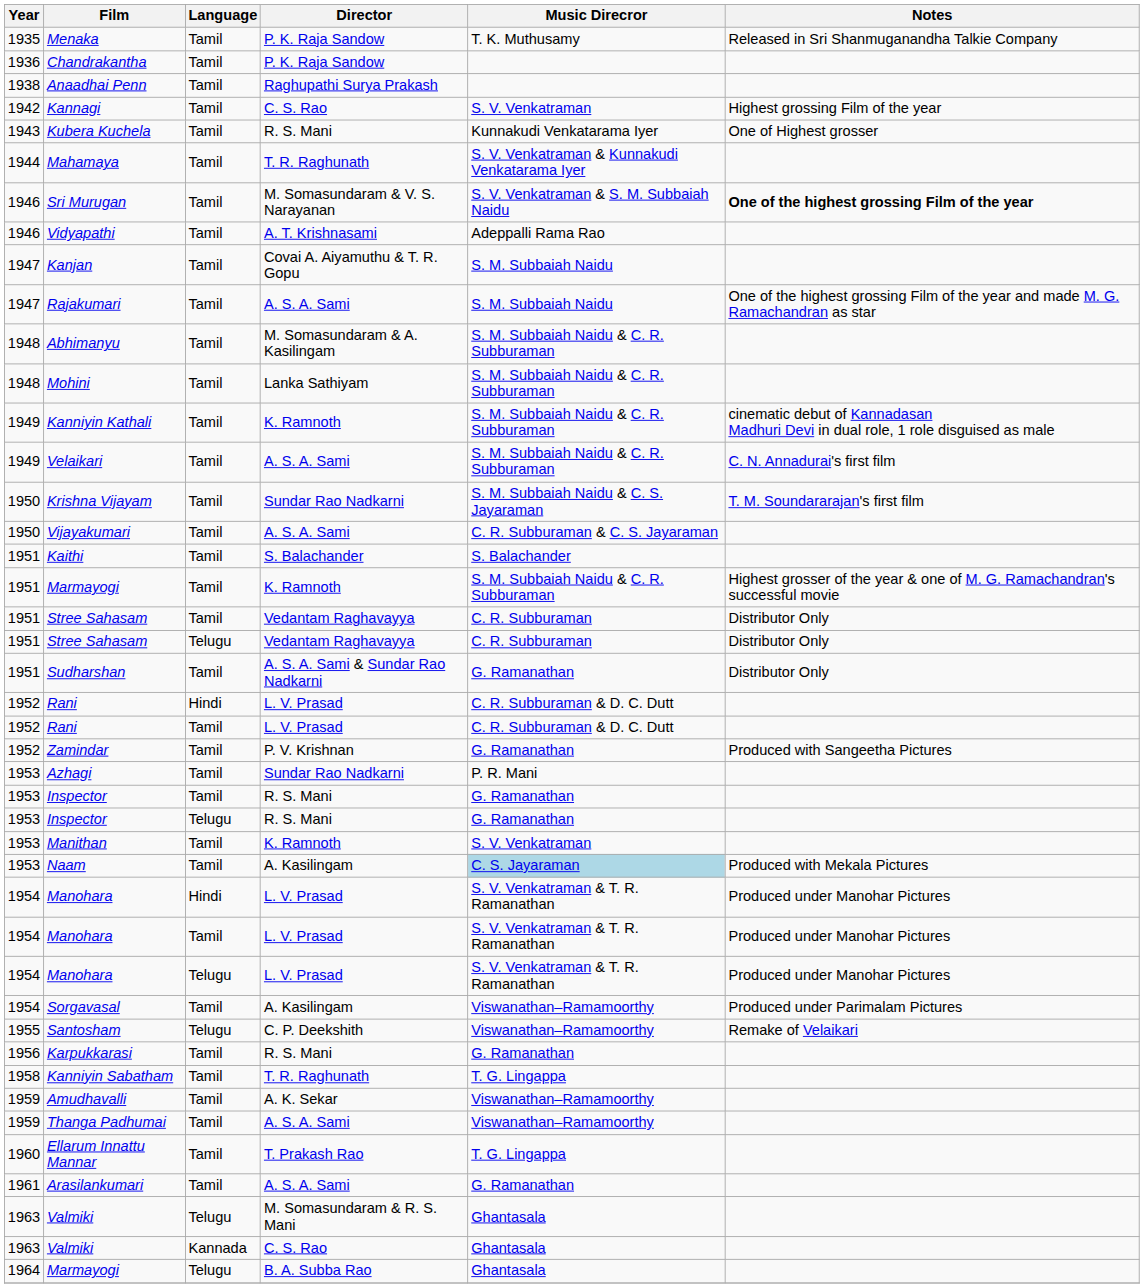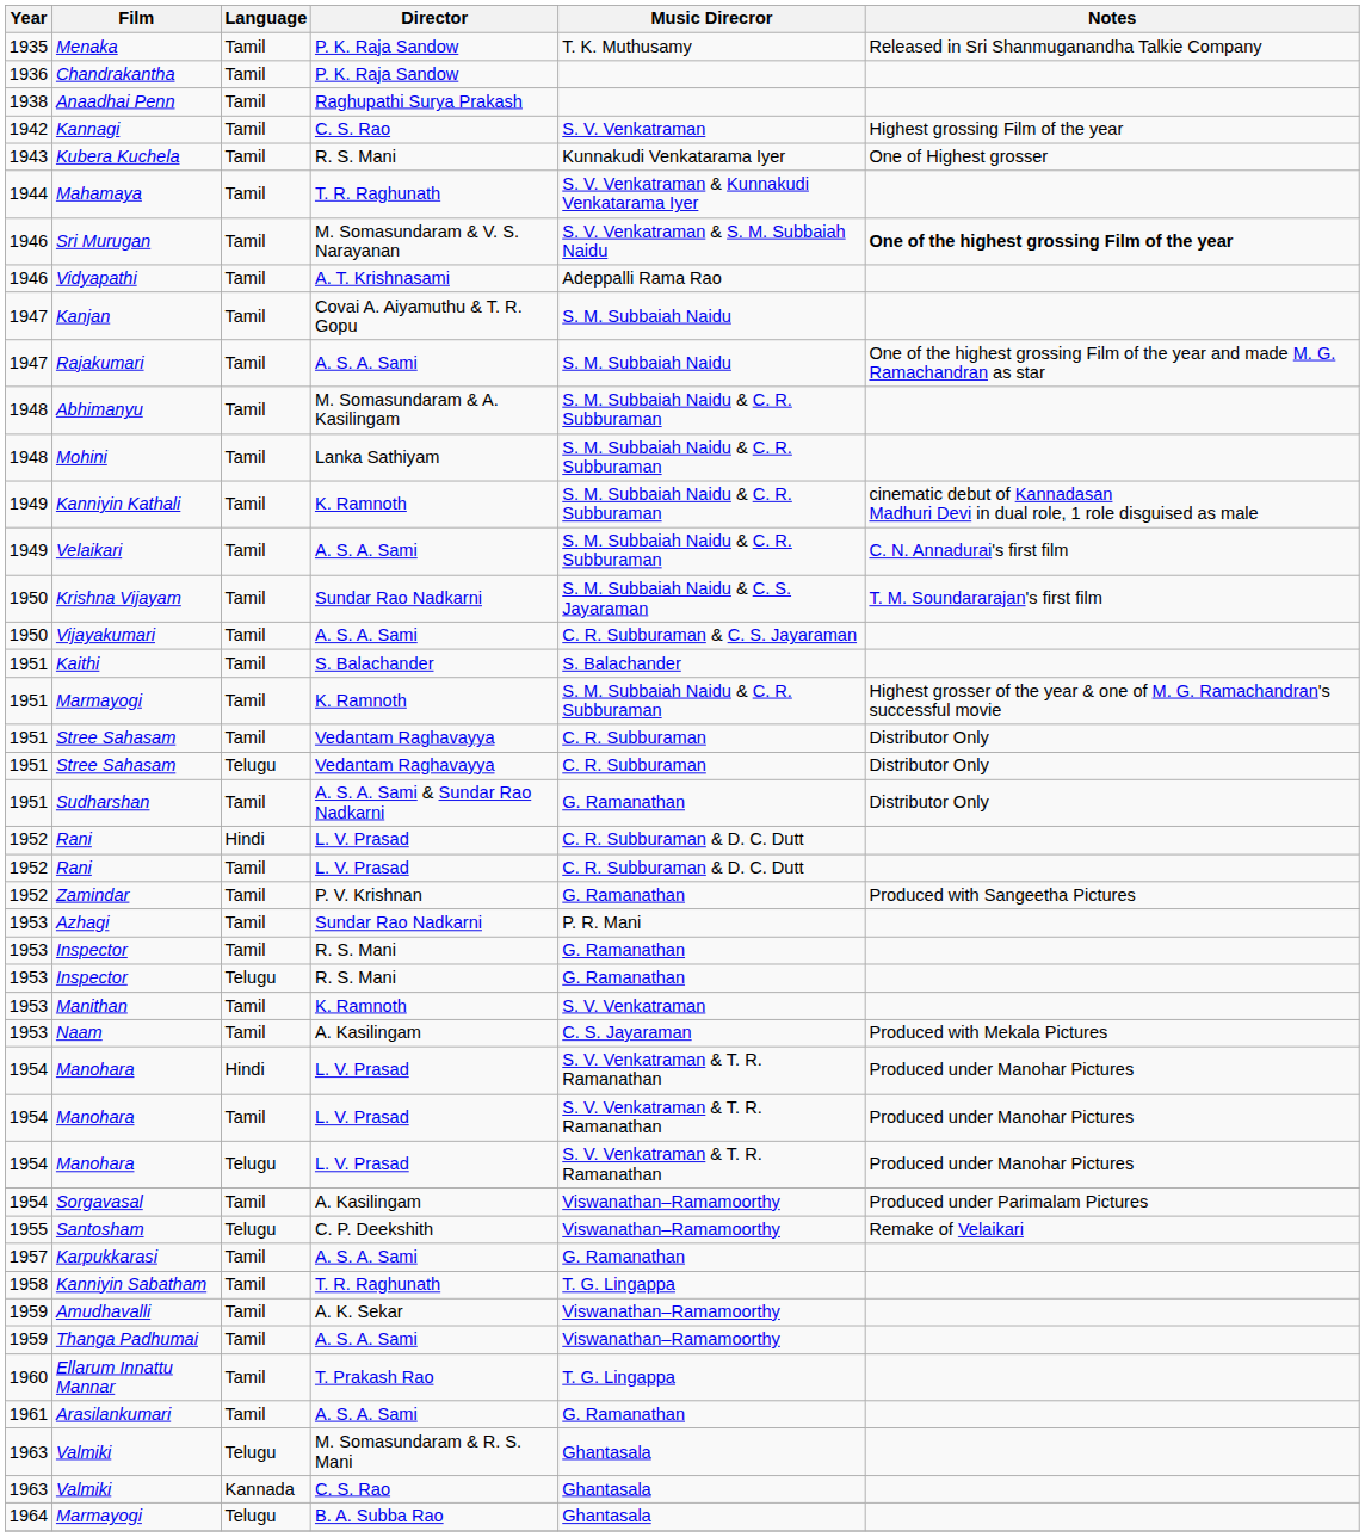 <table class="wikitable">
 <tr>
 <th>Year</th>
 <th>Film</th>
 <th>Language</th>
 <th>Director</th>
 <th>Music Direcror</th>
 <th>Notes</th>
 </tr>
 <tr>
 <td>1935</td>
 <td><em><a href='#'>Menaka</a></em></td>
 <td>Tamil</td>
 <td><a href='#'>P. K. Raja Sandow</a></td>
 <td>T. K. Muthusamy</td>
 <td>Released in Sri Shanmuganandha Talkie Company</td>
 </tr>
 <tr>
 <td>1936</td>
 <td><em><a href='#'>Chandrakantha</a></em></td>
 <td>Tamil</td>
 <td><a href='#'>P. K. Raja Sandow</a></td>
 <td></td>
 <td></td>
 </tr>
 <tr>
 <td>1938</td>
 <td><em><a href='#'>Anaadhai Penn</a></em></td>
 <td>Tamil</td>
 <td><a href='#'>Raghupathi Surya Prakash</a></td>
 <td></td>
 <td></td>
 </tr>
 <tr>
 <td>1942</td>
 <td><em><a href='#'>Kannagi</a></em></td>
 <td>Tamil</td>
 <td><a href='#'>C. S. Rao</a></td>
 <td><a href='#'>S. V. Venkatraman</a></td>
 <td>Highest grossing Film of the year</td>
 </tr>
 <tr>
 <td>1943</td>
 <td><em><a href='#'>Kubera Kuchela</a></em></td>
 <td>Tamil</td>
 <td>R. S. Mani</td>
 <td>Kunnakudi Venkatarama Iyer</td>
 <td>One of Highest grosser</td>
 </tr>
 <tr>
 <td>1944</td>
 <td><em><a href='#'>Mahamaya</a></em></td>
 <td>Tamil</td>
 <td><a href='#'>T. R. Raghunath</a></td>
 <td><a href='#'>S. V. Venkatraman</a> & <a href='#'>Kunnakudi Venkatarama Iyer</a></td>
 <td></td>
 </tr>
 <tr>
 <td>1946</td>
 <td><em><a href='#'>Sri Murugan</a></em></td>
 <td>Tamil</td>
 <td>M. Somasundaram & V. S. Narayanan</td>
 <td><a href='#'>S. V. Venkatraman</a> & <a href='#'>S. M. Subbaiah Naidu</a></td>
 <td><strong>One of the highest grossing Film of the year</strong></td>
 </tr>
 <tr>
 <td>1946</td>
 <td><em><a href='#'>Vidyapathi</a></em></td>
 <td>Tamil</td>
 <td><a href='#'>A. T. Krishnasami</a></td>
 <td>Adeppalli Rama Rao</td>
 <td></td>
 </tr>
 <tr>
 <td>1947</td>
 <td><em><a href='#'>Kanjan</a></em></td>
 <td>Tamil</td>
 <td>Covai A. Aiyamuthu & T. R. Gopu</td>
 <td><a href='#'>S. M. Subbaiah Naidu</a></td>
 <td></td>
 </tr>
 <tr>
 <td>1947</td>
 <td><em><a href='#'>Rajakumari</a></em></td>
 <td>Tamil</td>
 <td><a href='#'>A. S. A. Sami</a></td>
 <td><a href='#'>S. M. Subbaiah Naidu</a></td>
 <td>One of the highest grossing Film of the year and made <a href='#'>M. G. Ramachandran</a> as star</td>
 </tr>
 <tr>
 <td>1948</td>
 <td><em><a href='#'>Abhimanyu</a></em></td>
 <td>Tamil</td>
 <td>M. Somasundaram & A. Kasilingam</td>
 <td><a href='#'>S. M. Subbaiah Naidu</a> & <a href='#'>C. R. Subburaman</a></td>
 <td></td>
 </tr>
 <tr>
 <td>1948</td>
 <td><em><a href='#'>Mohini</a></em></td>
 <td>Tamil</td>
 <td>Lanka Sathiyam</td>
 <td><a href='#'>S. M. Subbaiah Naidu</a> & <a href='#'>C. R. Subburaman</a></td>
 <td></td>
 </tr>
 <tr>
 <td>1949</td>
 <td><em><a href='#'>Kanniyin Kathali</a></em></td>
 <td>Tamil</td>
 <td><a href='#'>K. Ramnoth</a></td>
 <td><a href='#'>S. M. Subbaiah Naidu</a> & <a href='#'>C. R. Subburaman</a></td>
 <td>cinematic debut of <a href='#'>Kannadasan</a><br><a href='#'>Madhuri Devi</a> in dual role, 1 role disguised as male</td>
 </tr>
 <tr>
 <td>1949</td>
 <td><em><a href='#'>Velaikari</a></em></td>
 <td>Tamil</td>
 <td><a href='#'>A. S. A. Sami</a></td>
 <td><a href='#'>S. M. Subbaiah Naidu</a> & <a href='#'>C. R. Subburaman</a></td>
 <td><a href='#'>C. N. Annadurai</a>'s first film</td>
 </tr>
 <tr>
 <td>1950</td>
 <td><em><a href='#'>Krishna Vijayam</a></em></td>
 <td>Tamil</td>
 <td><a href='#'>Sundar Rao Nadkarni</a></td>
 <td><a href='#'>S. M. Subbaiah Naidu</a> & <a href='#'>C. S. Jayaraman</a></td>
 <td><a href='#'>T. M. Soundararajan</a>'s first film</td>
 </tr>
 <tr>
 <td>1950</td>
 <td><em><a href='#'>Vijayakumari</a></em></td>
 <td>Tamil</td>
 <td><a href='#'>A. S. A. Sami</a></td>
 <td><a href='#'>C. R. Subburaman</a> & <a href='#'>C. S. Jayaraman</a></td>
 <td></td>
 </tr>
 <tr>
 <td>1951</td>
 <td><em><a href='#'>Kaithi</a></em></td>
 <td>Tamil</td>
 <td><a href='#'>S. Balachander</a></td>
 <td><a href='#'>S. Balachander</a></td>
 <td></td>
 </tr>
 <tr>
 <td>1951</td>
 <td><em><a href='#'>Marmayogi</a></em></td>
 <td>Tamil</td>
 <td><a href='#'>K. Ramnoth</a></td>
 <td><a href='#'>S. M. Subbaiah Naidu</a> & <a href='#'>C. R. Subburaman</a></td>
 <td>Highest grosser of the year & one of <a href='#'>M. G. Ramachandran</a>'s successful movie</td>
 </tr>
 <tr>
 <td>1951</td>
 <td><em><a href='#'>Stree Sahasam</a></em></td>
 <td>Tamil</td>
 <td><a href='#'>Vedantam Raghavayya</a></td>
 <td><a href='#'>C. R. Subburaman</a></td>
 <td>Distributor Only</td>
 </tr>
 <tr>
 <td>1951</td>
 <td><em><a href='#'>Stree Sahasam</a></em></td>
 <td>Telugu</td>
 <td><a href='#'>Vedantam Raghavayya</a></td>
 <td><a href='#'>C. R. Subburaman</a></td>
 <td>Distributor Only</td>
 </tr>
 <tr>
 <td>1951</td>
 <td><em><a href='#'>Sudharshan</a></em></td>
 <td>Tamil</td>
 <td><a href='#'>A. S. A. Sami</a> & <a href='#'>Sundar Rao Nadkarni</a></td>
 <td><a href='#'>G. Ramanathan</a></td>
 <td>Distributor Only</td>
 </tr>
 <tr>
 <td>1952</td>
 <td><em><a href='#'>Rani</a></em></td>
 <td>Hindi</td>
 <td><a href='#'>L. V. Prasad</a></td>
 <td><a href='#'>C. R. Subburaman</a> & D. C. Dutt</td>
 <td></td>
 </tr>
 <tr>
 <td>1952</td>
 <td><em><a href='#'>Rani</a></em></td>
 <td>Tamil</td>
 <td><a href='#'>L. V. Prasad</a></td>
 <td><a href='#'>C. R. Subburaman</a> & D. C. Dutt</td>
 <td></td>
 </tr>
 <tr>
 <td>1952</td>
 <td><em><a href='#'>Zamindar</a></em></td>
 <td>Tamil</td>
 <td>P. V. Krishnan</td>
 <td><a href='#'>G. Ramanathan</a></td>
 <td>Produced with Sangeetha Pictures</td>
 </tr>
 <tr>
 <td>1953</td>
 <td><em><a href='#'>Azhagi</a></em></td>
 <td>Tamil</td>
 <td><a href='#'>Sundar Rao Nadkarni</a></td>
 <td>P. R. Mani</td>
 <td></td>
 </tr>
 <tr>
 <td>1953</td>
 <td><em><a href='#'>Inspector</a></em></td>
 <td>Tamil</td>
 <td>R. S. Mani</td>
 <td><a href='#'>G. Ramanathan</a></td>
 <td></td>
 </tr>
 <tr>
 <td>1953</td>
 <td><em><a href='#'>Inspector</a></em></td>
 <td>Telugu</td>
 <td>R. S. Mani</td>
 <td><a href='#'>G. Ramanathan</a></td>
 <td></td>
 </tr>
 <tr>
 <td>1953</td>
 <td><em><a href='#'>Manithan</a></em></td>
 <td>Tamil</td>
 <td><a href='#'>K. Ramnoth</a></td>
 <td><a href='#'>S. V. Venkatraman</a></td>
 <td></td>
 </tr>
 <tr>
 <td>1953</td>
 <td><em><a href='#'>Naam</a></em></td>
 <td>Tamil</td>
 <td>A. Kasilingam</td>
-<td style="background: lightblue;"><a href='#'>C. S. Jayaraman</a></td>
+<td><a href='#'>C. S. Jayaraman</a></td>
 <td>Produced with Mekala Pictures</td>
 </tr>
 <tr>
 <td>1954</td>
 <td><em><a href='#'>Manohara</a></em></td>
 <td>Hindi</td>
 <td><a href='#'>L. V. Prasad</a></td>
 <td><a href='#'>S. V. Venkatraman</a> & T. R. Ramanathan</td>
 <td>Produced under Manohar Pictures</td>
 </tr>
 <tr>
 <td>1954</td>
 <td><em><a href='#'>Manohara</a></em></td>
 <td>Tamil</td>
 <td><a href='#'>L. V. Prasad</a></td>
 <td><a href='#'>S. V. Venkatraman</a> & T. R. Ramanathan</td>
 <td>Produced under Manohar Pictures</td>
 </tr>
 <tr>
 <td>1954</td>
 <td><em><a href='#'>Manohara</a></em></td>
 <td>Telugu</td>
 <td><a href='#'>L. V. Prasad</a></td>
 <td><a href='#'>S. V. Venkatraman</a> & T. R. Ramanathan</td>
 <td>Produced under Manohar Pictures</td>
 </tr>
 <tr>
 <td>1954</td>
 <td><em><a href='#'>Sorgavasal</a></em></td>
 <td>Tamil</td>
 <td>A. Kasilingam</td>
 <td><a href='#'>Viswanathan–Ramamoorthy</a></td>
 <td>Produced under Parimalam Pictures</td>
 </tr>
 <tr>
 <td>1955</td>
 <td><em><a href='#'>Santosham</a></em></td>
 <td>Telugu</td>
 <td>C. P. Deekshith</td>
 <td><a href='#'>Viswanathan–Ramamoorthy</a></td>
 <td>Remake of <a href='#'>Velaikari</a></td>
 </tr>
 <tr>
-<td>1956</td>
+<td>1957</td>
 <td><em><a href='#'>Karpukkarasi</a></em></td>
 <td>Tamil</td>
-<td>R. S. Mani</td>
+<td><a href='#'>A. S. A. Sami</a></td>
 <td><a href='#'>G. Ramanathan</a></td>
 <td></td>
 </tr>
 <tr>
 <td>1958</td>
 <td><em><a href='#'>Kanniyin Sabatham</a></em></td>
 <td>Tamil</td>
 <td><a href='#'>T. R. Raghunath</a></td>
 <td><a href='#'>T. G. Lingappa</a></td>
 <td></td>
 </tr>
 <tr>
 <td>1959</td>
 <td><em><a href='#'>Amudhavalli</a></em></td>
 <td>Tamil</td>
 <td>A. K. Sekar</td>
 <td><a href='#'>Viswanathan–Ramamoorthy</a></td>
 <td></td>
 </tr>
 <tr>
 <td>1959</td>
 <td><em><a href='#'>Thanga Padhumai</a></em></td>
 <td>Tamil</td>
 <td><a href='#'>A. S. A. Sami</a></td>
 <td><a href='#'>Viswanathan–Ramamoorthy</a></td>
 <td></td>
 </tr>
 <tr>
 <td>1960</td>
 <td><em><a href='#'>Ellarum Innattu Mannar</a></em></td>
 <td>Tamil</td>
 <td><a href='#'>T. Prakash Rao</a></td>
 <td><a href='#'>T. G. Lingappa</a></td>
 <td></td>
 </tr>
 <tr>
 <td>1961</td>
 <td><em><a href='#'>Arasilankumari</a></em></td>
 <td>Tamil</td>
 <td><a href='#'>A. S. A. Sami</a></td>
 <td><a href='#'>G. Ramanathan</a></td>
 <td></td>
 </tr>
 <tr>
 <td>1963</td>
 <td><em><a href='#'>Valmiki</a></em></td>
 <td>Telugu</td>
 <td>M. Somasundaram & R. S. Mani</td>
 <td><a href='#'>Ghantasala</a></td>
 <td></td>
 </tr>
 <tr>
 <td>1963</td>
 <td><em><a href='#'>Valmiki</a></em></td>
 <td>Kannada</td>
 <td><a href='#'>C. S. Rao</a></td>
 <td><a href='#'>Ghantasala</a></td>
 <td></td>
 </tr>
 <tr>
 <td>1964</td>
 <td><em><a href='#'>Marmayogi</a></em></td>
 <td>Telugu</td>
 <td><a href='#'>B. A. Subba Rao</a></td>
 <td><a href='#'>Ghantasala</a></td>
 <td></td>
 </tr>
 <tr>
 </tr>
 </table>
